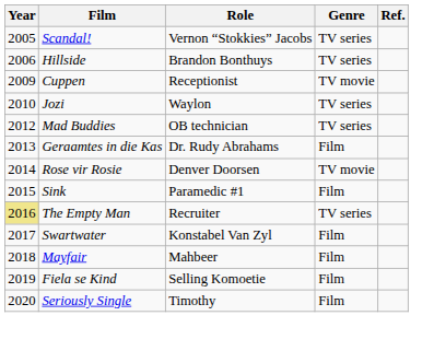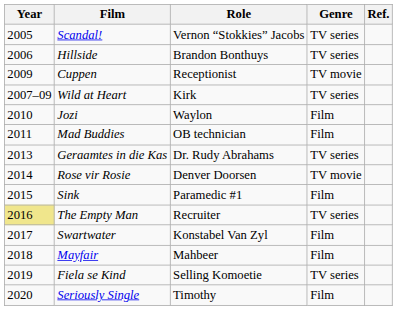 <table class="wikitable">
 <tr>
 <th>Year</th>
 <th>Film</th>
 <th>Role</th>
 <th>Genre</th>
 <th>Ref.</th>
 </tr>
 <tr>
 <td>2005</td>
 <td><em><a href='#'>Scandal!</a></em></td>
 <td>Vernon “Stokkies” Jacobs</td>
 <td>TV series</td>
 <td></td>
 </tr>
 <tr>
 <td>2006</td>
 <td><em>Hillside</em></td>
 <td>Brandon Bonthuys</td>
 <td>TV series</td>
 <td></td>
 </tr>
 <tr>
 <td>2009</td>
 <td><em>Cuppen</em></td>
 <td>Receptionist</td>
 <td>TV movie</td>
 <td></td>
 </tr>
 <tr>
-<td>2010</td>
-<td><em>Jozi</em></td>
-<td>Waylon</td>
+<td>2007–09</td>
+<td><em>Wild at Heart</em></td>
+<td>Kirk</td>
 <td>TV series</td>
 <td></td>
 </tr>
 <tr>
-<td>2012</td>
+<td>2010</td>
+<td><em>Jozi</em></td>
+<td>Waylon</td>
+<td>Film</td>
+<td></td>
+</tr>
+<tr>
+<td>2011</td>
 <td><em>Mad Buddies</em></td>
 <td>OB technician</td>
-<td>TV series</td>
+<td>Film</td>
 <td></td>
 </tr>
 <tr>
 <td>2013</td>
 <td><em>Geraamtes in die Kas</em></td>
 <td>Dr. Rudy Abrahams</td>
-<td>Film</td>
+<td>TV series</td>
 <td></td>
 </tr>
 <tr>
 <td>2014</td>
 <td><em>Rose vir Rosie</em></td>
 <td>Denver Doorsen</td>
 <td>TV movie</td>
 <td></td>
 </tr>
 <tr>
 <td>2015</td>
 <td><em>Sink</em></td>
 <td>Paramedic #1</td>
 <td>Film</td>
 <td></td>
 </tr>
 <tr>
 <td style="background: khaki;">2016</td>
 <td><em>The Empty Man</em></td>
 <td>Recruiter</td>
 <td>TV series</td>
 <td></td>
 </tr>
 <tr>
 <td>2017</td>
 <td><em>Swartwater</em></td>
 <td>Konstabel Van Zyl</td>
 <td>Film</td>
 <td></td>
 </tr>
 <tr>
 <td>2018</td>
 <td><em><a href='#'>Mayfair</a></em></td>
 <td>Mahbeer</td>
 <td>Film</td>
 <td></td>
 </tr>
 <tr>
 <td>2019</td>
 <td><em>Fiela se Kind</em></td>
 <td>Selling Komoetie</td>
-<td>Film</td>
+<td>TV series</td>
 <td></td>
 </tr>
 <tr>
 <td>2020</td>
 <td><em><a href='#'>Seriously Single</a></em></td>
 <td>Timothy</td>
 <td>Film</td>
 <td></td>
 </tr>
 </table>
